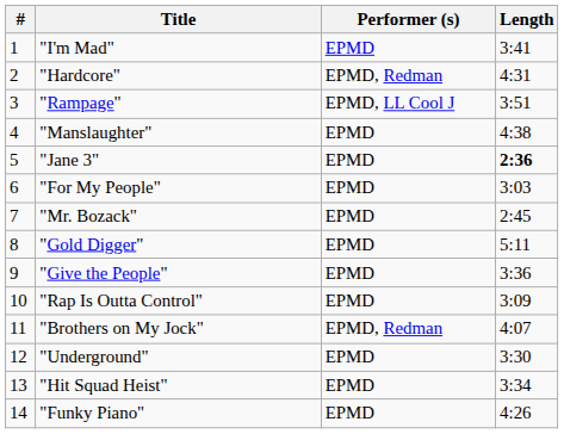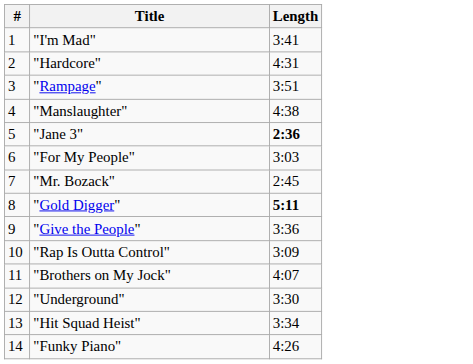 <table class="wikitable">
 <tr>
 <th align="center" width="20">#</th>
 <th align="center" width="250">Title</th>
-<th align="center" width="150">Performer (s)</th>
 <th align="center" width="30">Length</th>
 </tr>
 <tr>
 <td>1</td>
 <td>"I'm Mad"</td>
-<td><a href='#'>EPMD</a></td>
 <td>3:41</td>
 </tr>
 <tr>
 <td>2</td>
 <td>"Hardcore"</td>
-<td>EPMD, <a href='#'>Redman</a></td>
 <td>4:31</td>
 </tr>
 <tr>
 <td>3</td>
 <td>"<a href='#'>Rampage</a>"</td>
-<td>EPMD, <a href='#'>LL Cool J</a></td>
 <td>3:51</td>
 </tr>
 <tr>
 <td>4</td>
 <td>"Manslaughter"</td>
-<td>EPMD</td>
 <td>4:38</td>
 </tr>
 <tr>
 <td>5</td>
 <td>"Jane 3"</td>
-<td>EPMD</td>
 <td><strong>2:36</strong></td>
 </tr>
 <tr>
 <td>6</td>
 <td>"For My People"</td>
-<td>EPMD</td>
 <td>3:03</td>
 </tr>
 <tr>
 <td>7</td>
 <td>"Mr. Bozack"</td>
-<td>EPMD</td>
 <td>2:45</td>
 </tr>
 <tr>
 <td>8</td>
 <td>"<a href='#'>Gold Digger</a>"</td>
-<td>EPMD</td>
-<td>5:11</td>
+<td><strong>5:11</strong></td>
 </tr>
 <tr>
 <td>9</td>
 <td>"<a href='#'>Give the People</a>"</td>
-<td>EPMD</td>
 <td>3:36</td>
 </tr>
 <tr>
 <td>10</td>
 <td>"Rap Is Outta Control"</td>
-<td>EPMD</td>
 <td>3:09</td>
 </tr>
 <tr>
 <td>11</td>
 <td>"Brothers on My Jock"</td>
-<td>EPMD, <a href='#'>Redman</a></td>
 <td>4:07</td>
 </tr>
 <tr>
 <td>12</td>
 <td>"Underground"</td>
-<td>EPMD</td>
 <td>3:30</td>
 </tr>
 <tr>
 <td>13</td>
 <td>"Hit Squad Heist"</td>
-<td>EPMD</td>
 <td>3:34</td>
 </tr>
 <tr>
 <td>14</td>
 <td>"Funky Piano"</td>
-<td>EPMD</td>
 <td>4:26</td>
 </tr>
 </table>
